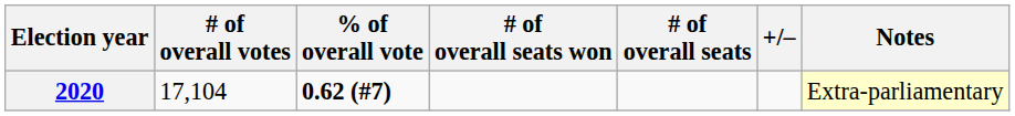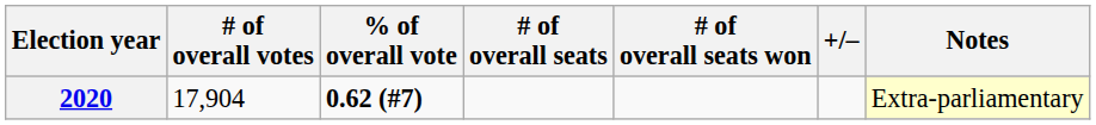 <table class=wikitable>
 <tr>
 <th>Election year</th>
 <th># of<br>overall votes</th>
 <th>% of<br>overall vote</th>
+<th># of<br>overall seats</th>
 <th># of<br>overall seats won</th>
-<th># of<br>overall seats</th>
 <th>+/–</th>
 <th>Notes</th>
 </tr>
 <tr>
 <th><a href='#'>2020</a></th>
-<td>17,104</td>
+<td>17,904</td>
 <td><strong>0.62 (#7)</strong></td>
 <td></td>
 <td></td>
 <td></td>
 <td style="background:#ffc;">Extra-parliamentary</td>
 </tr>
 </table>
